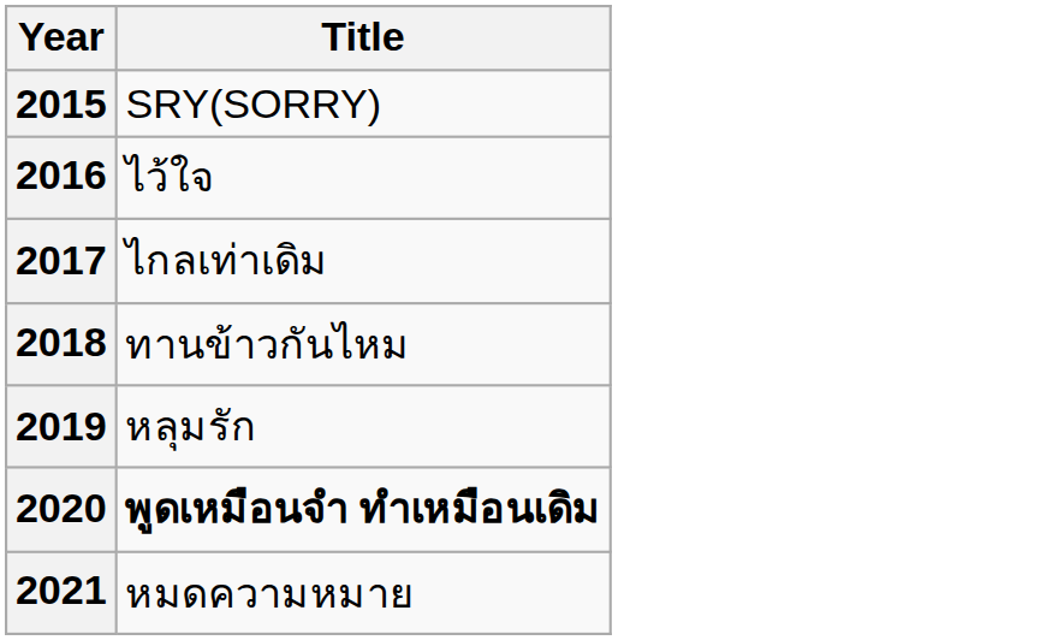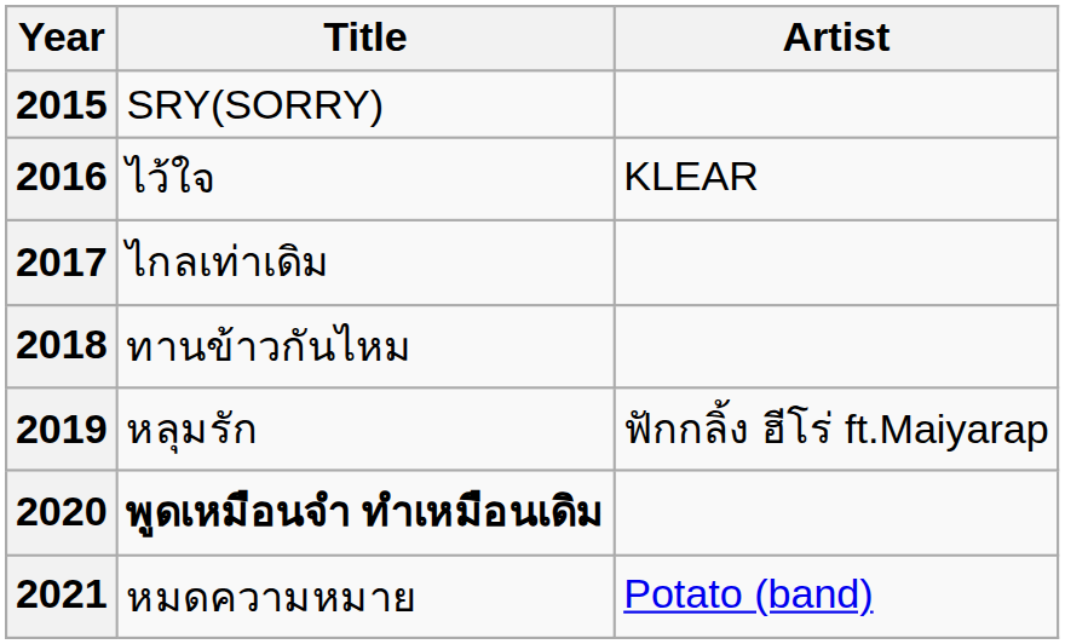 <table class="wikitable sortable plainrowheaders">
 <tr>
 <th scope="col">Year</th>
 <th scope="col">Title</th>
+<th scope="col">Artist</th>
 </tr>
 <tr>
 <th scope="row">2015</th>
 <td>SRY(SORRY)</td>
+<td></td>
 </tr>
 <tr>
 <th scope="row">2016</th>
 <td>ไว้ใจ</td>
+<td>KLEAR</td>
 </tr>
 <tr>
 <th scope="row">2017</th>
 <td>ไกลเท่าเดิม</td>
+<td></td>
 </tr>
 <tr>
 <th scope="row">2018</th>
 <td>ทานข้าวกันไหม</td>
+<td></td>
 </tr>
 <tr>
 <th scope="row">2019</th>
 <td>หลุมรัก</td>
+<td>ฟักกลิ้ง ฮีโร่ ft.Maiyarap</td>
 </tr>
 <tr>
 <th scope="row">2020</th>
 <td><strong>พูดเหมือนจำ ทำเหมือนเดิม</strong></td>
+<td></td>
 </tr>
 <tr>
 <th scope="row">2021</th>
 <td>หมดความหมาย</td>
+<td><a href='#'>Potato (band)</a></td>
 </tr>
 </table>
